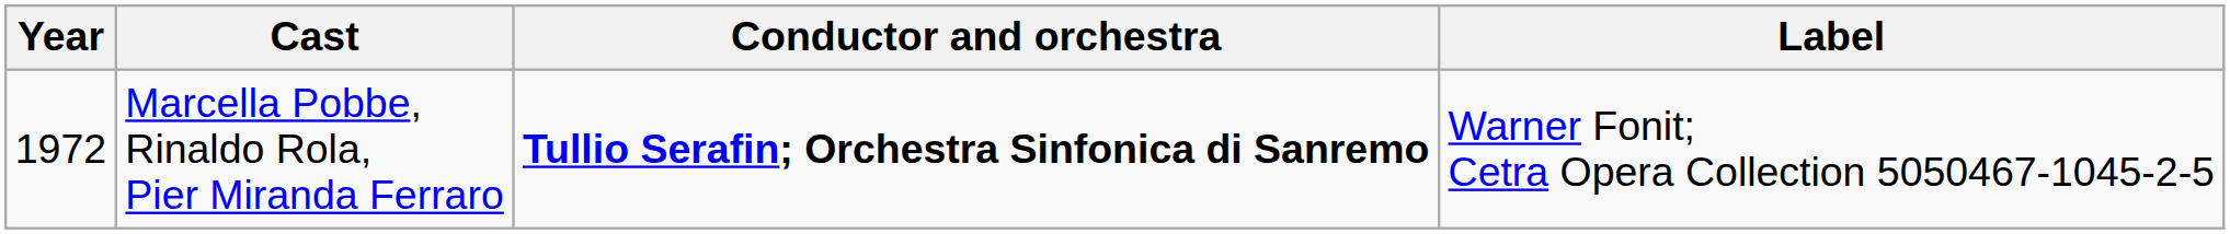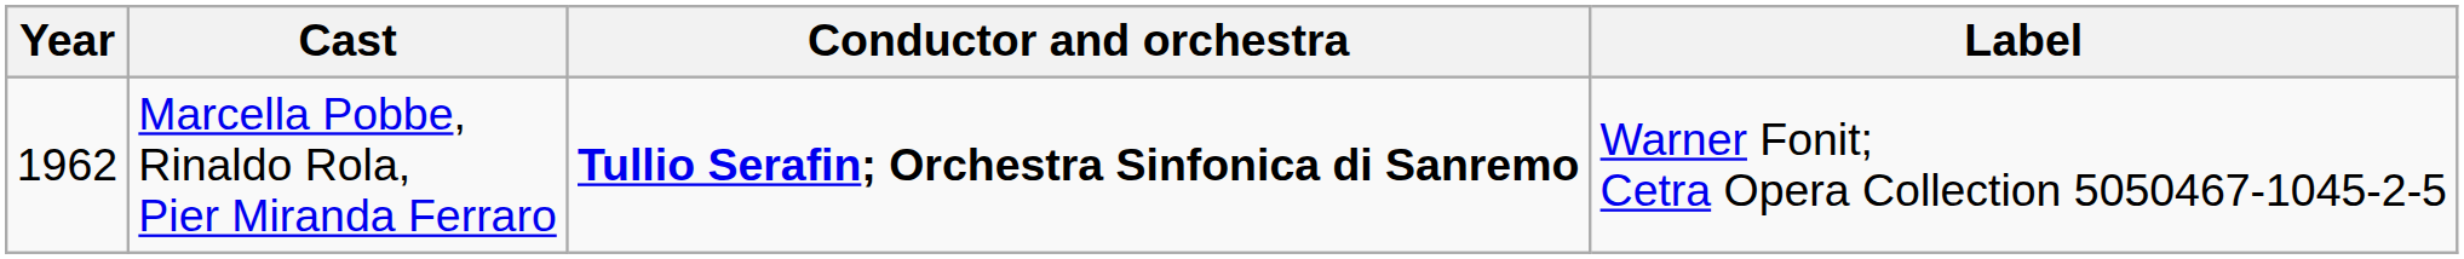 <table class="wikitable">
 <tr>
 <th>Year</th>
 <th>Cast</th>
 <th>Conductor and orchestra</th>
 <th>Label</th>
 </tr>
 <tr>
-<td>1972</td>
+<td>1962</td>
 <td><a href='#'>Marcella Pobbe</a>,<br>Rinaldo Rola,<br><a href='#'>Pier Miranda Ferraro</a></td>
 <td><strong><a href='#'>Tullio Serafin</a>; Orchestra Sinfonica di Sanremo</strong></td>
 <td><a href='#'>Warner</a> Fonit;<br><a href='#'>Cetra</a> Opera Collection 5050467-1045-2-5</td>
 </tr>
 </table>
